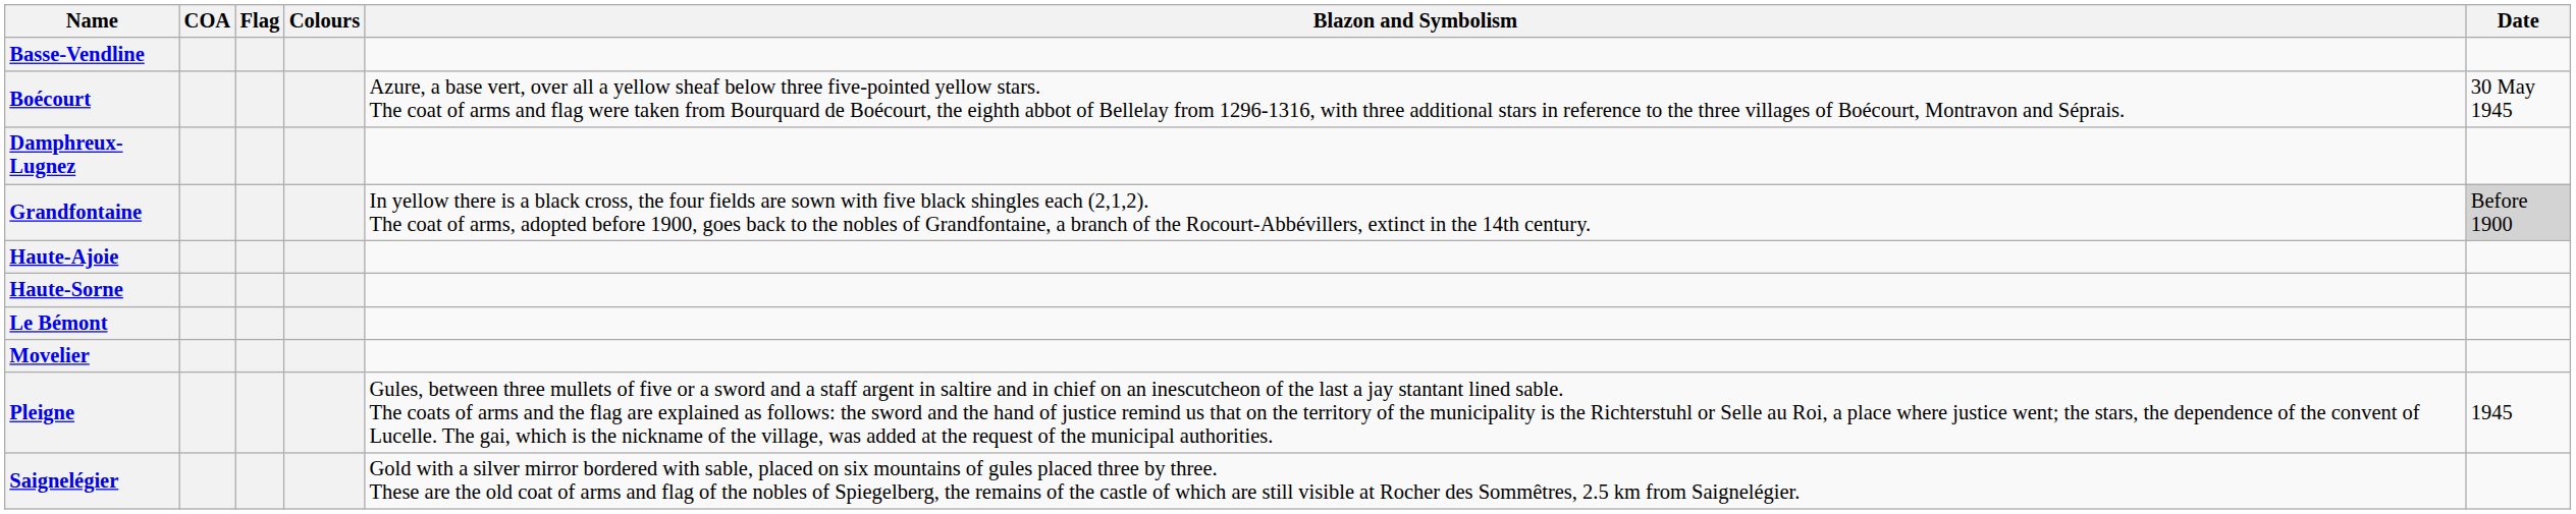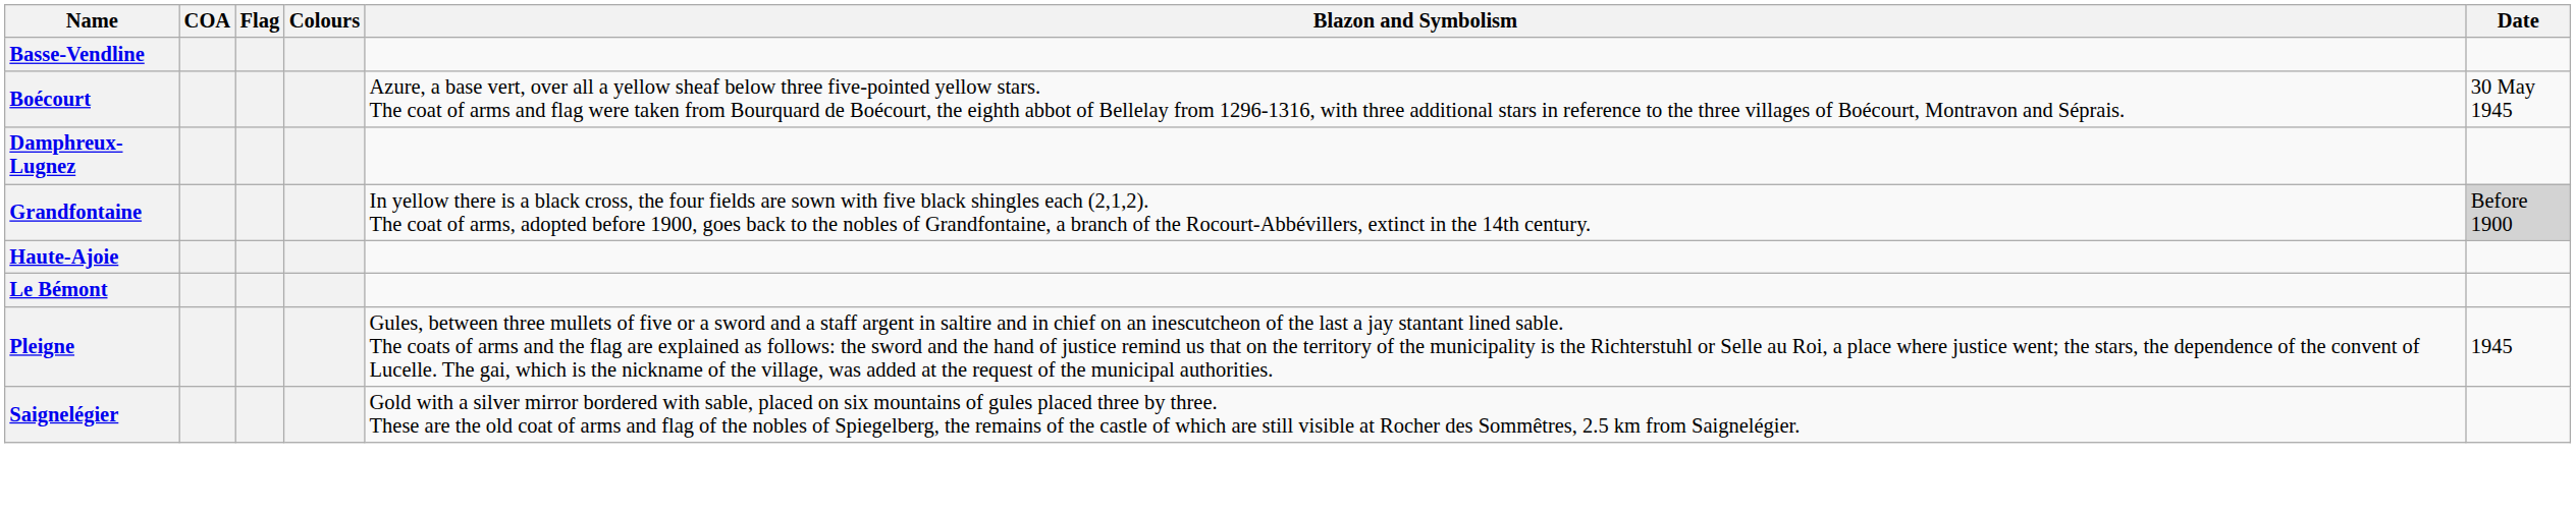 <table class="sortable wikitable">
 <tr>
 <th scope="col">Name</th>
 <th scope="col">COA</th>
 <th scope="col">Flag</th>
 <th scope="col">Colours</th>
 <th scope="col">Blazon and Symbolism</th>
 <th scope="col">Date</th>
 </tr>
 <tr>
 <th scope="row" style="text-align: left;"><a href='#'>Basse-Vendline</a></th>
 <th></th>
 <th></th>
 <th></th>
 <td></td>
 <td></td>
 </tr>
 <tr>
 <th scope="row" style="text-align: left;"><a href='#'>Boécourt</a></th>
 <th></th>
 <th></th>
 <th></th>
 <td>Azure, a base vert, over all a yellow sheaf below three five-pointed yellow stars.<br>The coat of arms and flag were taken from Bourquard de Boécourt, the eighth abbot of Bellelay from 1296-1316, with three additional stars in reference to the three villages of Boécourt, Montravon and Séprais.</td>
 <td>30 May 1945</td>
 </tr>
 <tr>
 <th scope="row" style="text-align: left;"><a href='#'>Damphreux-Lugnez</a></th>
 <th></th>
 <th></th>
 <th></th>
 <td></td>
 <td></td>
 </tr>
 <tr>
 <th scope="row" style="text-align: left;"><a href='#'>Grandfontaine</a></th>
 <th></th>
 <th></th>
 <th></th>
 <td>In yellow there is a black cross, the four fields are sown with five black shingles each (2,1,2).<br>The coat of arms, adopted before 1900, goes back to the nobles of Grandfontaine, a branch of the Rocourt-Abbévillers, extinct in the 14th century.</td>
 <td style="background: lightgrey;">Before 1900</td>
 </tr>
 <tr>
 <th scope="row" style="text-align: left;"><a href='#'>Haute-Ajoie</a></th>
 <th></th>
 <th></th>
 <th></th>
 <td></td>
 <td></td>
 </tr>
 <tr>
-<th scope="row" style="text-align: left;"><a href='#'>Haute-Sorne</a></th>
-<th></th>
-<th></th>
-<th></th>
-<td></td>
-<td></td>
-</tr>
-<tr>
 <th scope="row" style="text-align: left;"><a href='#'>Le Bémont</a></th>
-<th></th>
-<th></th>
-<th></th>
-<td></td>
-<td></td>
-</tr>
-<tr>
-<th scope="row" style="text-align: left;"><a href='#'>Movelier</a></th>
 <th></th>
 <th></th>
 <th></th>
 <td></td>
 <td></td>
 </tr>
 <tr>
 <th scope="row" style="text-align: left;"><a href='#'>Pleigne</a></th>
 <th></th>
 <th></th>
 <th></th>
 <td>Gules, between three mullets of five or a sword and a staff argent in saltire and in chief on an inescutcheon of the last a jay stantant lined sable.<br>The coats of arms and the flag are explained as follows: the sword and the hand of justice remind us that on the territory of the municipality is the Richterstuhl or Selle au Roi, a place where justice went; the stars, the dependence of the convent of Lucelle. The gai, which is the nickname of the village, was added at the request of the municipal authorities.</td>
 <td>1945</td>
 </tr>
 <tr>
 <th scope="row" style="text-align: left;"><a href='#'>Saignelégier</a></th>
 <th></th>
 <th></th>
 <th></th>
 <td>Gold with a silver mirror bordered with sable, placed on six mountains of gules placed three by three.<br>These are the old coat of arms and flag of the nobles of Spiegelberg, the remains of the castle of which are still visible at Rocher des Sommêtres, 2.5 km from Saignelégier.</td>
 <td></td>
 </tr>
 </table>
